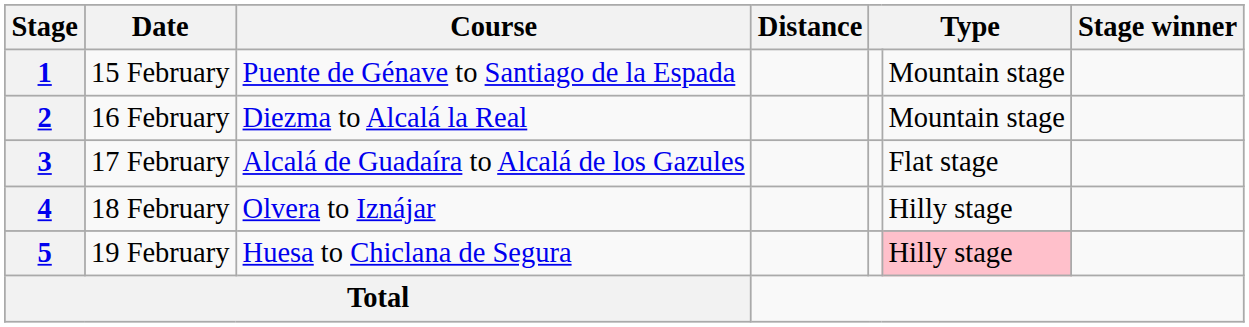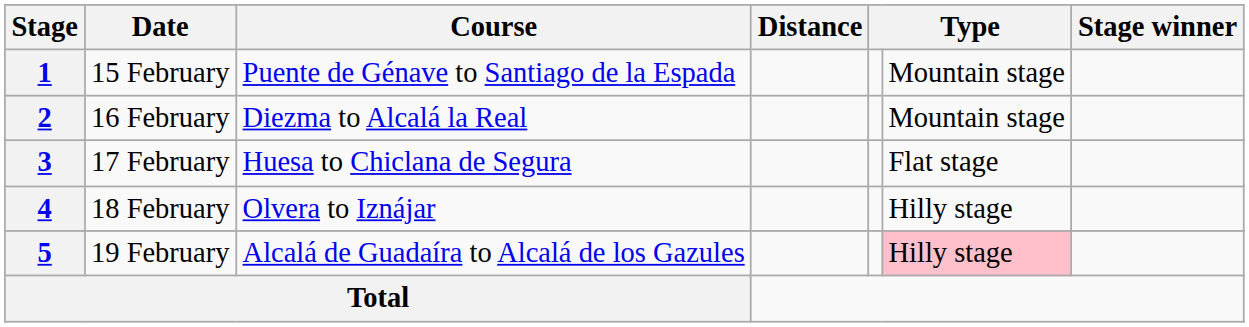 <table class="wikitable">
 <tr>
 <th scope="col">Stage</th>
 <th scope="col">Date</th>
 <th scope="col">Course</th>
 <th scope="col">Distance</th>
 <th scope="col" colspan="2">Type</th>
 <th scope="col">Stage winner</th>
 </tr>
 <tr>
 <th scope="row"><a href='#'>1</a></th>
 <td style="text-align:center;">15 February</td>
 <td><a href='#'>Puente de Génave</a> to <a href='#'>Santiago de la Espada</a></td>
 <td style="text-align:center;"></td>
 <td></td>
 <td>Mountain stage</td>
 <td></td>
 </tr>
 <tr>
 <th scope="row"><a href='#'>2</a></th>
 <td style="text-align:center;">16 February</td>
 <td><a href='#'>Diezma</a> to <a href='#'>Alcalá la Real</a></td>
 <td style="text-align:center;"></td>
 <td></td>
 <td>Mountain stage</td>
 <td></td>
 </tr>
 <tr>
 <th scope="row"><a href='#'>3</a></th>
 <td style="text-align:center;">17 February</td>
-<td><a href='#'>Alcalá de Guadaíra</a> to <a href='#'>Alcalá de los Gazules</a></td>
+<td><a href='#'>Huesa</a> to <a href='#'>Chiclana de Segura</a></td>
 <td style="text-align:center;"></td>
 <td></td>
 <td>Flat stage</td>
 <td></td>
 </tr>
 <tr>
 <th scope="row"><a href='#'>4</a></th>
 <td style="text-align:center;">18 February</td>
 <td><a href='#'>Olvera</a> to <a href='#'>Iznájar</a></td>
 <td style="text-align:center;"></td>
 <td></td>
 <td>Hilly stage</td>
 <td></td>
 </tr>
 <tr>
 <th scope="row"><a href='#'>5</a></th>
 <td style="text-align:center;">19 February</td>
-<td><a href='#'>Huesa</a> to <a href='#'>Chiclana de Segura</a></td>
+<td><a href='#'>Alcalá de Guadaíra</a> to <a href='#'>Alcalá de los Gazules</a></td>
 <td style="text-align:center;"></td>
 <td></td>
 <td style="background: pink;">Hilly stage</td>
 <td></td>
 </tr>
 <tr>
 <th colspan="3">Total</th>
 <td colspan="4" style="text-align:center;"></td>
 </tr>
 </table>
